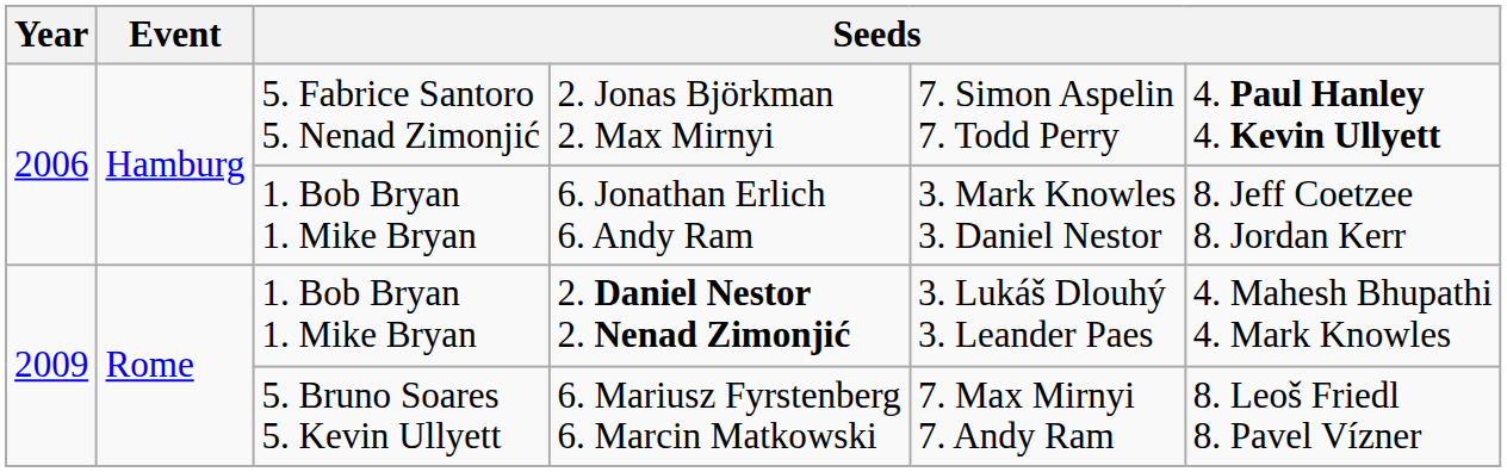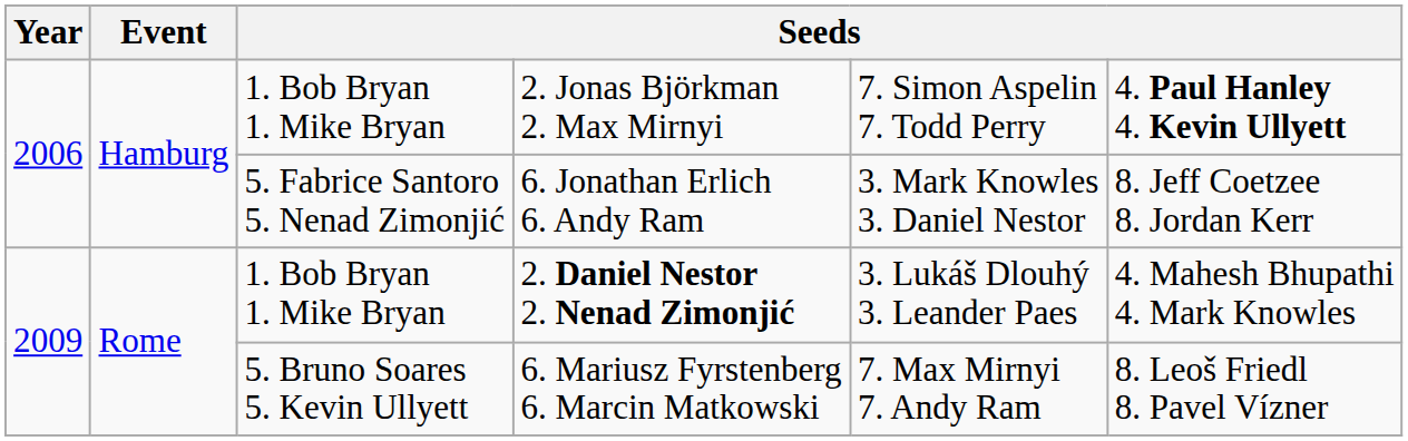 <table class="wikitable">
 <tr>
 <th scope="col">Year</th>
 <th scope="col">Event</th>
 <th scope="col" colspan="4">Seeds</th>
 </tr>
 <tr>
 <td rowspan="2"><a href='#'>2006</a></td>
 <td rowspan="2"><a href='#'>Hamburg</a></td>
-<td>5.  Fabrice Santoro <br> 5.  Nenad Zimonjić</td>
+<td>1.  Bob Bryan <br> 1.  Mike Bryan</td>
 <td>2.  Jonas Björkman <br> 2.  Max Mirnyi</td>
 <td>7.  Simon Aspelin <br> 7.  Todd Perry</td>
 <td>4. <strong></strong> <strong>Paul Hanley</strong> <br> 4. <strong></strong> <strong>Kevin Ullyett</strong></td>
 </tr>
 <tr>
-<td>1.  Bob Bryan <br> 1.  Mike Bryan</td>
+<td>5.  Fabrice Santoro <br> 5.  Nenad Zimonjić</td>
 <td>6.  Jonathan Erlich <br> 6.  Andy Ram</td>
 <td>3.  Mark Knowles <br> 3.  Daniel Nestor</td>
 <td>8.  Jeff Coetzee <br> 8.  Jordan Kerr</td>
 </tr>
 <tr>
 <td rowspan="2"><a href='#'>2009</a></td>
 <td rowspan="2"><a href='#'>Rome</a></td>
 <td>1.  Bob Bryan <br> 1.  Mike Bryan</td>
 <td>2.  <strong>Daniel Nestor</strong> <br> 2.  <strong>Nenad Zimonjić</strong></td>
 <td>3.  Lukáš Dlouhý <br> 3.  Leander Paes</td>
 <td>4.  Mahesh Bhupathi <br> 4.  Mark Knowles</td>
 </tr>
 <tr>
 <td>5.  Bruno Soares <br> 5.  Kevin Ullyett</td>
 <td>6.  Mariusz Fyrstenberg <br> 6.  Marcin Matkowski</td>
 <td>7.  Max Mirnyi <br> 7.  Andy Ram</td>
 <td>8.  Leoš Friedl <br> 8.  Pavel Vízner</td>
 </tr>
 </table>
